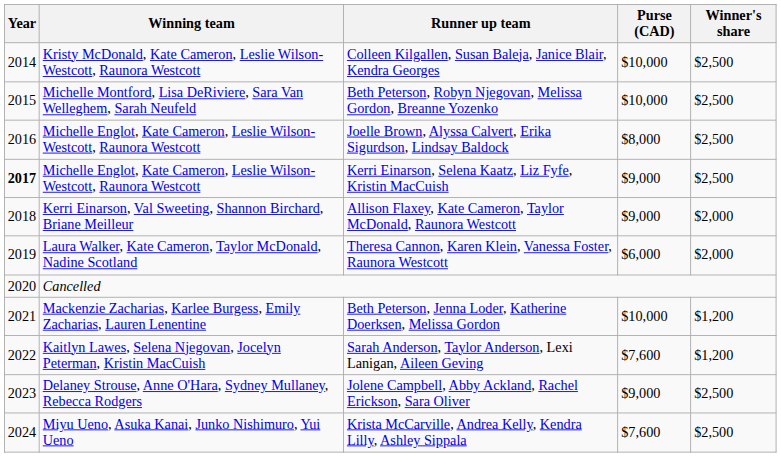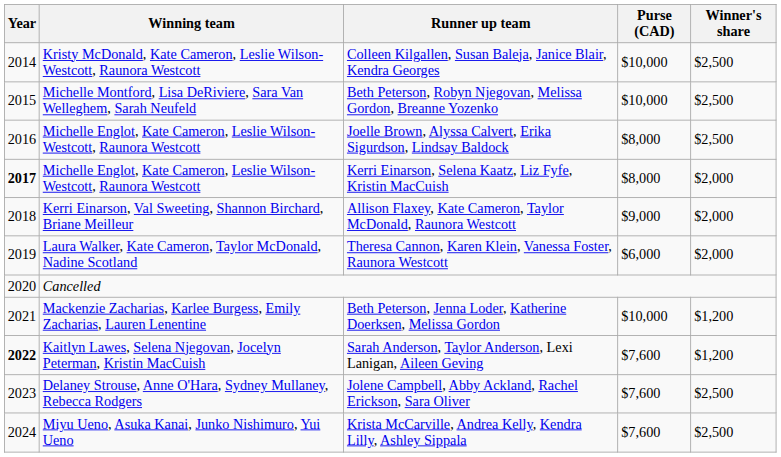 <table class="wikitable">
 <tr>
 <th scope="col">Year</th>
 <th scope="col">Winning team</th>
 <th scope="col">Runner up team</th>
 <th scope="col">Purse (CAD)</th>
 <th scope="col">Winner's share</th>
 </tr>
 <tr>
 <td>2014</td>
 <td> <a href='#'>Kristy McDonald</a>, <a href='#'>Kate Cameron</a>, <a href='#'>Leslie Wilson-Westcott</a>, <a href='#'>Raunora Westcott</a></td>
 <td> <a href='#'>Colleen Kilgallen</a>, <a href='#'>Susan Baleja</a>, <a href='#'>Janice Blair</a>, <a href='#'>Kendra Georges</a></td>
 <td>$10,000</td>
 <td>$2,500</td>
 </tr>
 <tr>
 <td>2015</td>
 <td> <a href='#'>Michelle Montford</a>, <a href='#'>Lisa DeRiviere</a>, <a href='#'>Sara Van Welleghem</a>, <a href='#'>Sarah Neufeld</a></td>
 <td> <a href='#'>Beth Peterson</a>, <a href='#'>Robyn Njegovan</a>, <a href='#'>Melissa Gordon</a>, <a href='#'>Breanne Yozenko</a></td>
 <td>$10,000</td>
 <td>$2,500</td>
 </tr>
 <tr>
 <td>2016</td>
 <td> <a href='#'>Michelle Englot</a>, <a href='#'>Kate Cameron</a>, <a href='#'>Leslie Wilson-Westcott</a>, <a href='#'>Raunora Westcott</a></td>
 <td> <a href='#'>Joelle Brown</a>, <a href='#'>Alyssa Calvert</a>, <a href='#'>Erika Sigurdson</a>, <a href='#'>Lindsay Baldock</a></td>
 <td>$8,000</td>
 <td>$2,500</td>
 </tr>
 <tr>
 <td><strong>2017</strong></td>
 <td> <a href='#'>Michelle Englot</a>, <a href='#'>Kate Cameron</a>, <a href='#'>Leslie Wilson-Westcott</a>, <a href='#'>Raunora Westcott</a></td>
 <td> <a href='#'>Kerri Einarson</a>, <a href='#'>Selena Kaatz</a>, <a href='#'>Liz Fyfe</a>, <a href='#'>Kristin MacCuish</a></td>
-<td>$9,000</td>
-<td>$2,500</td>
+<td>$8,000</td>
+<td>$2,000</td>
 </tr>
 <tr>
 <td>2018</td>
 <td> <a href='#'>Kerri Einarson</a>, <a href='#'>Val Sweeting</a>, <a href='#'>Shannon Birchard</a>, <a href='#'>Briane Meilleur</a></td>
 <td> <a href='#'>Allison Flaxey</a>, <a href='#'>Kate Cameron</a>, <a href='#'>Taylor McDonald</a>, <a href='#'>Raunora Westcott</a></td>
 <td>$9,000</td>
 <td>$2,000</td>
 </tr>
 <tr>
 <td>2019</td>
 <td> <a href='#'>Laura Walker</a>, <a href='#'>Kate Cameron</a>, <a href='#'>Taylor McDonald</a>, <a href='#'>Nadine Scotland</a></td>
 <td> <a href='#'>Theresa Cannon</a>, <a href='#'>Karen Klein</a>, <a href='#'>Vanessa Foster</a>, <a href='#'>Raunora Westcott</a></td>
 <td>$6,000</td>
 <td>$2,000</td>
 </tr>
 <tr>
 <td>2020</td>
 <td colspan="4"><em>Cancelled</em></td>
 </tr>
 <tr>
 <td>2021</td>
 <td> <a href='#'>Mackenzie Zacharias</a>, <a href='#'>Karlee Burgess</a>, <a href='#'>Emily Zacharias</a>, <a href='#'>Lauren Lenentine</a></td>
 <td> <a href='#'>Beth Peterson</a>, <a href='#'>Jenna Loder</a>, <a href='#'>Katherine Doerksen</a>, <a href='#'>Melissa Gordon</a></td>
 <td>$10,000</td>
 <td>$1,200</td>
 </tr>
 <tr>
-<td>2022</td>
+<td><strong>2022</strong></td>
 <td> <a href='#'>Kaitlyn Lawes</a>, <a href='#'>Selena Njegovan</a>, <a href='#'>Jocelyn Peterman</a>, <a href='#'>Kristin MacCuish</a></td>
 <td> <a href='#'>Sarah Anderson</a>, <a href='#'>Taylor Anderson</a>, Lexi Lanigan, <a href='#'>Aileen Geving</a></td>
 <td>$7,600</td>
 <td>$1,200</td>
 </tr>
 <tr>
 <td>2023</td>
 <td> <a href='#'>Delaney Strouse</a>, <a href='#'>Anne O'Hara</a>, <a href='#'>Sydney Mullaney</a>, <a href='#'>Rebecca Rodgers</a></td>
 <td> <a href='#'>Jolene Campbell</a>, <a href='#'>Abby Ackland</a>, <a href='#'>Rachel Erickson</a>, <a href='#'>Sara Oliver</a></td>
-<td>$9,000</td>
+<td>$7,600</td>
 <td>$2,500</td>
 </tr>
 <tr>
 <td>2024</td>
 <td> <a href='#'>Miyu Ueno</a>, <a href='#'>Asuka Kanai</a>, <a href='#'>Junko Nishimuro</a>, <a href='#'>Yui Ueno</a></td>
 <td> <a href='#'>Krista McCarville</a>, <a href='#'>Andrea Kelly</a>, <a href='#'>Kendra Lilly</a>, <a href='#'>Ashley Sippala</a></td>
 <td>$7,600</td>
 <td>$2,500</td>
 </tr>
 </table>
